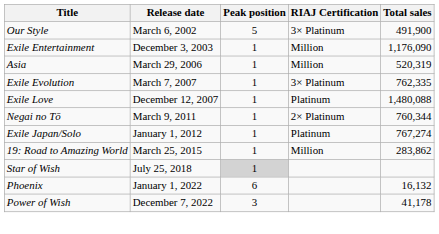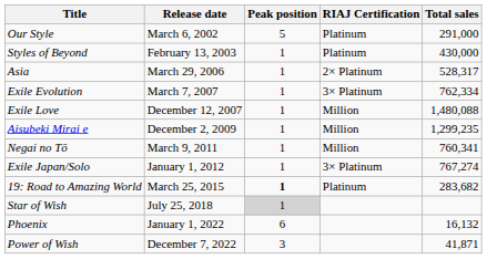 <table class="wikitable">
 <tr>
 <th>Title</th>
 <th>Release date</th>
 <th>Peak position</th>
 <th>RIAJ Certification</th>
 <th>Total sales</th>
 </tr>
 <tr>
 <td><em>Our Style</em></td>
 <td>March 6, 2002</td>
 <td align="center">5</td>
-<td>3× Platinum</td>
-<td align="right">491,900</td>
+<td>Platinum</td>
+<td align="right">291,000</td>
 </tr>
 <tr>
-<td><em>Exile Entertainment</em></td>
-<td>December 3, 2003</td>
+<td><em>Styles of Beyond</em></td>
+<td>February 13, 2003</td>
 <td align="center">1</td>
-<td>Million</td>
-<td align="right">1,176,090</td>
+<td>Platinum</td>
+<td align="right">430,000</td>
 </tr>
 <tr>
 <td><em>Asia</em></td>
 <td>March 29, 2006</td>
 <td align="center">1</td>
-<td>Million</td>
-<td align="right">520,319</td>
+<td>2× Platinum</td>
+<td align="right">528,317</td>
 </tr>
 <tr>
 <td><em>Exile Evolution</em></td>
 <td>March 7, 2007</td>
 <td align="center">1</td>
 <td>3× Platinum</td>
-<td align="right">762,335</td>
+<td align="right">762,334</td>
 </tr>
 <tr>
 <td><em>Exile Love</em></td>
 <td>December 12, 2007</td>
 <td align="center">1</td>
-<td>Platinum</td>
+<td>Million</td>
 <td align="right">1,480,088</td>
+</tr>
+<tr>
+<td><em><a href='#'>Aisubeki Mirai e</a></em></td>
+<td>December 2, 2009</td>
+<td align="center">1</td>
+<td>Million</td>
+<td align="right">1,299,235</td>
 </tr>
 <tr>
 <td><em>Negai no Tō</em></td>
 <td>March 9, 2011</td>
 <td align="center">1</td>
-<td>2× Platinum</td>
-<td align="right">760,344</td>
+<td>Million</td>
+<td align="right">760,341</td>
 </tr>
 <tr>
 <td><em>Exile Japan/Solo</em></td>
 <td>January 1, 2012</td>
 <td align="center">1</td>
-<td>Platinum</td>
+<td>3× Platinum</td>
 <td align="right">767,274</td>
 </tr>
 <tr>
 <td><em>19: Road to Amazing World</em></td>
 <td>March 25, 2015</td>
-<td align="center">1</td>
-<td>Million</td>
-<td align="right">283,862</td>
+<td align="center"><strong>1</strong></td>
+<td>Platinum</td>
+<td align="right">283,682</td>
 </tr>
 <tr>
 <td><em>Star of Wish</em></td>
 <td>July 25, 2018</td>
 <td align="center" style="background: lightgrey;">1</td>
 <td></td>
 <td align="right"></td>
 </tr>
 <tr>
 <td><em>Phoenix</em></td>
 <td>January 1, 2022</td>
 <td align="center">6</td>
 <td></td>
 <td align="right">16,132</td>
 </tr>
 <tr>
 <td><em>Power of Wish</em></td>
 <td>December 7, 2022</td>
 <td align="center">3</td>
 <td></td>
-<td align="right">41,178</td>
+<td align="right">41,871</td>
 </tr>
 </table>
